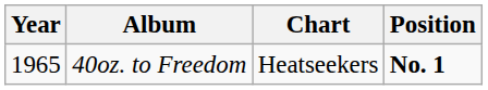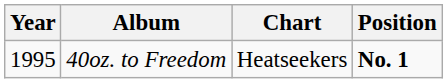 <table class="wikitable">
 <tr>
 <th>Year</th>
 <th>Album</th>
 <th>Chart</th>
 <th>Position</th>
 </tr>
 <tr>
-<td>1965</td>
+<td>1995</td>
 <td><em>40oz. to Freedom</em></td>
 <td>Heatseekers</td>
 <td><strong>No. 1</strong></td>
 </tr>
 </table>
